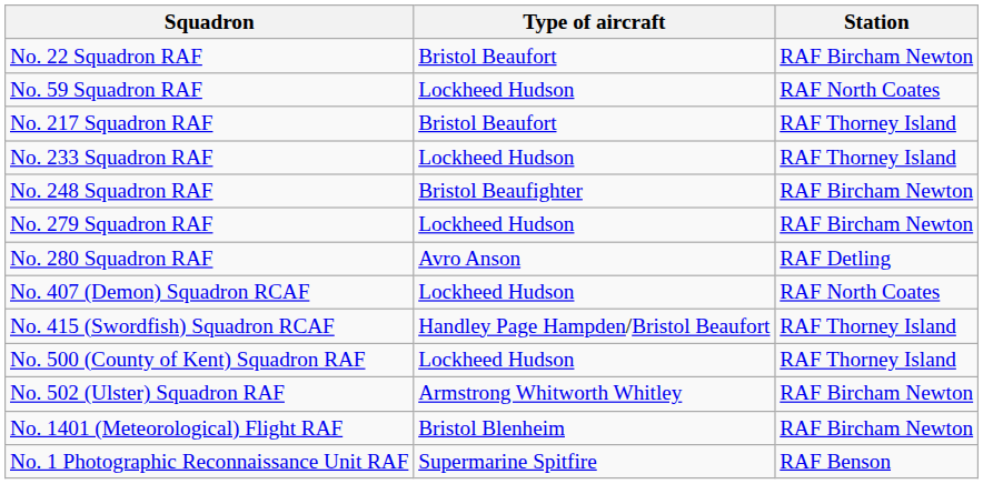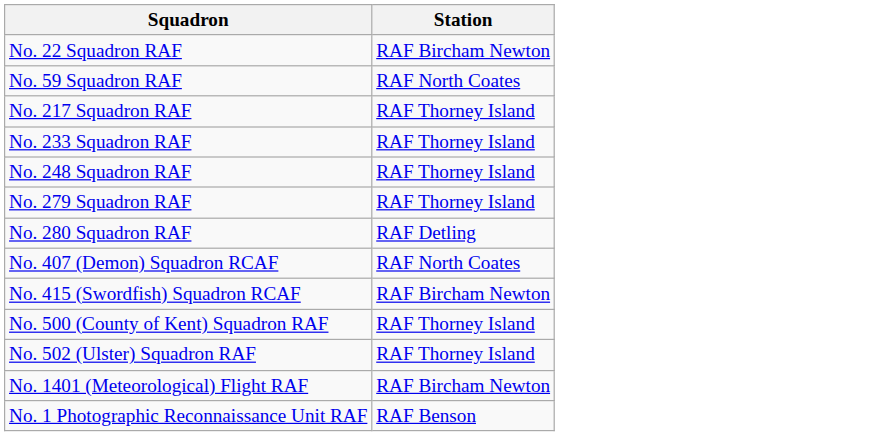 <table class="wikitable">
 <tr>
 <th>Squadron</th>
-<th>Type of aircraft</th>
 <th>Station</th>
 </tr>
 <tr>
 <td><a href='#'>No. 22 Squadron RAF</a></td>
-<td><a href='#'>Bristol Beaufort</a></td>
 <td><a href='#'>RAF Bircham Newton</a></td>
 </tr>
 <tr>
 <td><a href='#'>No. 59 Squadron RAF</a></td>
-<td><a href='#'>Lockheed Hudson</a></td>
 <td><a href='#'>RAF North Coates</a></td>
 </tr>
 <tr>
 <td><a href='#'>No. 217 Squadron RAF</a></td>
-<td><a href='#'>Bristol Beaufort</a></td>
 <td><a href='#'>RAF Thorney Island</a></td>
 </tr>
 <tr>
 <td><a href='#'>No. 233 Squadron RAF</a></td>
-<td><a href='#'>Lockheed Hudson</a></td>
 <td><a href='#'>RAF Thorney Island</a></td>
 </tr>
 <tr>
 <td><a href='#'>No. 248 Squadron RAF</a></td>
-<td><a href='#'>Bristol Beaufighter</a></td>
-<td><a href='#'>RAF Bircham Newton</a></td>
+<td><a href='#'>RAF Thorney Island</a></td>
 </tr>
 <tr>
 <td><a href='#'>No. 279 Squadron RAF</a></td>
-<td><a href='#'>Lockheed Hudson</a></td>
-<td><a href='#'>RAF Bircham Newton</a></td>
+<td><a href='#'>RAF Thorney Island</a></td>
 </tr>
 <tr>
 <td><a href='#'>No. 280 Squadron RAF</a></td>
-<td><a href='#'>Avro Anson</a></td>
 <td><a href='#'>RAF Detling</a></td>
 </tr>
 <tr>
 <td><a href='#'>No. 407 (Demon) Squadron RCAF</a></td>
-<td><a href='#'>Lockheed Hudson</a></td>
 <td><a href='#'>RAF North Coates</a></td>
 </tr>
 <tr>
 <td><a href='#'>No. 415 (Swordfish) Squadron RCAF</a></td>
-<td><a href='#'>Handley Page Hampden</a>/<a href='#'>Bristol Beaufort</a></td>
-<td><a href='#'>RAF Thorney Island</a></td>
+<td><a href='#'>RAF Bircham Newton</a></td>
 </tr>
 <tr>
 <td><a href='#'>No. 500 (County of Kent) Squadron RAF</a></td>
-<td><a href='#'>Lockheed Hudson</a></td>
 <td><a href='#'>RAF Thorney Island</a></td>
 </tr>
 <tr>
 <td><a href='#'>No. 502 (Ulster) Squadron RAF</a></td>
-<td><a href='#'>Armstrong Whitworth Whitley</a></td>
-<td><a href='#'>RAF Bircham Newton</a></td>
+<td><a href='#'>RAF Thorney Island</a></td>
 </tr>
 <tr>
 <td><a href='#'>No. 1401 (Meteorological) Flight RAF</a></td>
-<td><a href='#'>Bristol Blenheim</a></td>
 <td><a href='#'>RAF Bircham Newton</a></td>
 </tr>
 <tr>
 <td><a href='#'>No. 1 Photographic Reconnaissance Unit RAF</a></td>
-<td><a href='#'>Supermarine Spitfire</a></td>
 <td><a href='#'>RAF Benson</a></td>
 </tr>
 </table>
